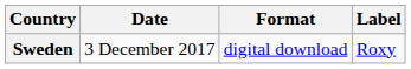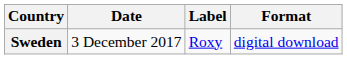 <table class="wikitable plainrowheaders">
 <tr>
 <th scope="col">Country</th>
 <th scope="col">Date</th>
+<th scope="col">Label</th>
 <th scope="col">Format</th>
-<th scope="col">Label</th>
 </tr>
 <tr>
 <th scope="row">Sweden</th>
 <td>3 December 2017</td>
+<td><a href='#'>Roxy</a></td>
 <td><a href='#'>digital download</a></td>
-<td><a href='#'>Roxy</a></td>
 </tr>
 </table>
